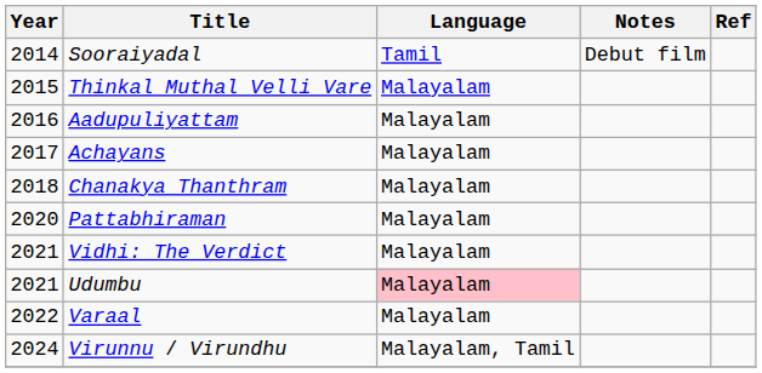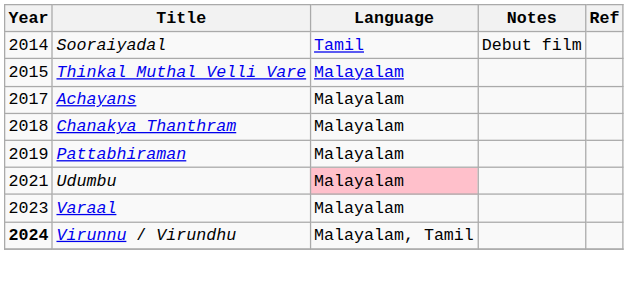 <table class="wikitable sortable">
 <tr>
 <th>Year</th>
 <th>Title</th>
 <th>Language</th>
 <th>Notes</th>
 <th Source="unsortable">Ref</th>
 </tr>
 <tr>
 <td>2014</td>
 <td><em>Sooraiyadal</em></td>
 <td><a href='#'>Tamil</a></td>
 <td>Debut film</td>
 <td></td>
 </tr>
 <tr>
 <td>2015</td>
 <td><em><a href='#'>Thinkal Muthal Velli Vare</a></em></td>
 <td><a href='#'>Malayalam</a></td>
 <td></td>
 <td></td>
 </tr>
 <tr>
-<td>2016</td>
-<td><em><a href='#'>Aadupuliyattam</a></em></td>
-<td>Malayalam</td>
-<td></td>
-<td></td>
-</tr>
-<tr>
 <td>2017</td>
 <td><em><a href='#'>Achayans</a></em></td>
 <td>Malayalam</td>
 <td></td>
 <td></td>
 </tr>
 <tr>
 <td>2018</td>
 <td><em><a href='#'>Chanakya Thanthram</a></em></td>
 <td>Malayalam</td>
 <td></td>
 <td></td>
 </tr>
 <tr>
-<td>2020</td>
+<td>2019</td>
 <td><em><a href='#'>Pattabhiraman</a></em></td>
-<td>Malayalam</td>
-<td></td>
-<td></td>
-</tr>
-<tr>
-<td>2021</td>
-<td><em><a href='#'>Vidhi: The Verdict</a></em></td>
 <td>Malayalam</td>
 <td></td>
 <td></td>
 </tr>
 <tr>
 <td>2021</td>
 <td><em>Udumbu</em></td>
 <td style="background: pink;">Malayalam</td>
 <td></td>
 <td></td>
 </tr>
 <tr>
-<td>2022</td>
+<td>2023</td>
 <td><em><a href='#'>Varaal</a></em></td>
 <td>Malayalam</td>
 <td></td>
 <td></td>
 </tr>
 <tr>
-<td>2024</td>
+<td><strong>2024</strong></td>
 <td><em><a href='#'>Virunnu</a></em> / <em>Virundhu</em></td>
 <td>Malayalam, Tamil</td>
 <td></td>
 <td></td>
 </tr>
 <tr>
 </tr>
 </table>
